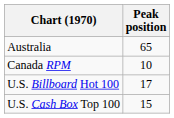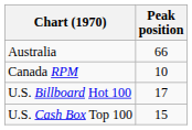 <table class="wikitable sortable">
 <tr>
 <th align="left">Chart (1970)</th>
 <th align="left">Peak<br>position</th>
 </tr>
 <tr>
 <td align="left">Australia</td>
-<td style="text-align:center;">65</td>
+<td style="text-align:center;">66</td>
 </tr>
 <tr>
 <td align="left">Canada <a href='#'><em>RPM</em></a></td>
 <td style="text-align:center;">10</td>
 </tr>
 <tr>
 <td align="left">U.S. <em><a href='#'>Billboard</a></em> <a href='#'>Hot 100</a></td>
 <td style="text-align:center;">17</td>
 </tr>
 <tr>
 <td align="left">U.S. <em><a href='#'>Cash Box</a></em> Top 100</td>
 <td style="text-align:center;">15</td>
 </tr>
 </table>
